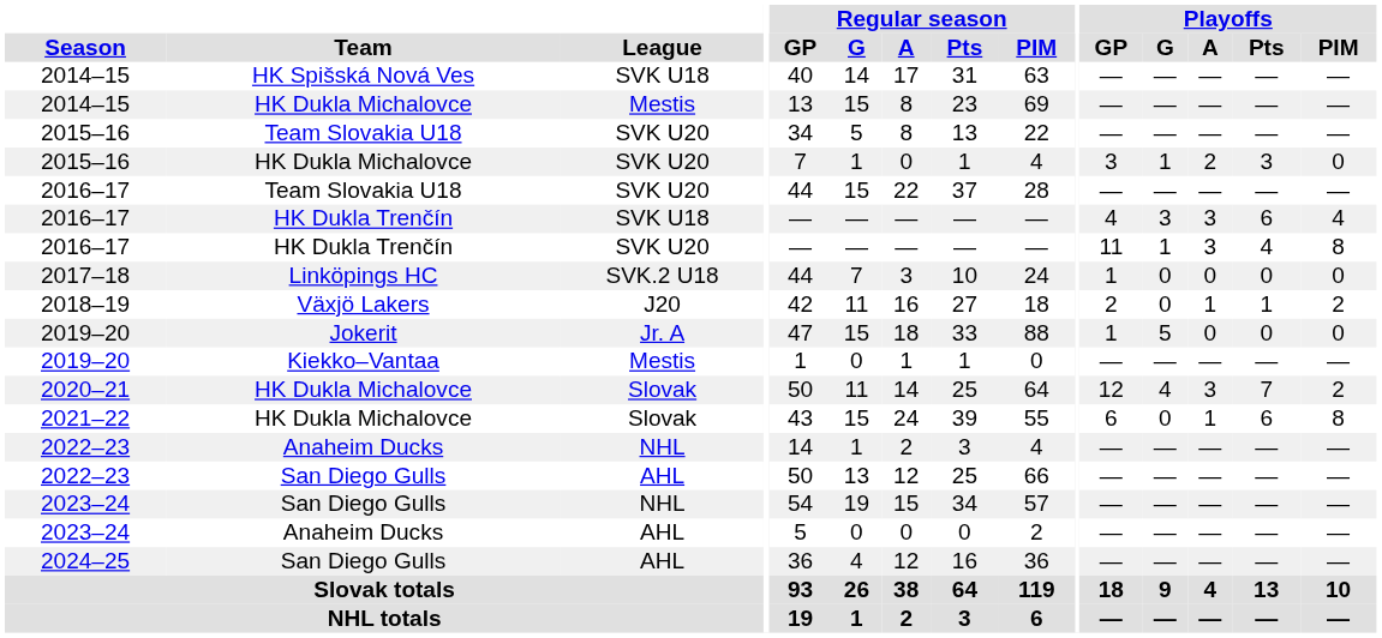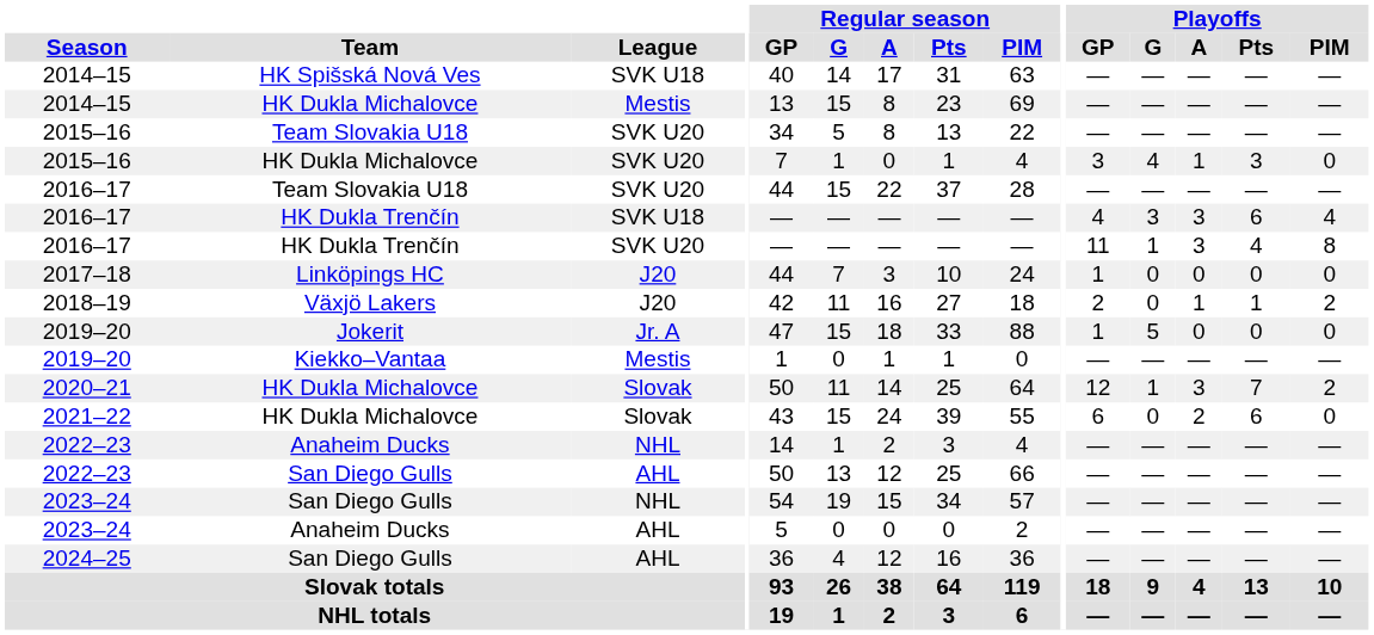 <table border="0" cellpadding="1" cellspacing="0" style="text-align:center; width:60em">
 <tr bgcolor="#e0e0e0">
 <th colspan="3" bgcolor="#ffffff"></th>
 <th rowspan="100" bgcolor="#ffffff"></th>
 <th colspan="5"><a href='#'>Regular season</a></th>
 <th rowspan="100" bgcolor="#ffffff"></th>
 <th colspan="5"><a href='#'>Playoffs</a></th>
 </tr>
 <tr bgcolor="#e0e0e0">
 <th><a href='#'>Season</a></th>
 <th>Team</th>
 <th>League</th>
 <th>GP</th>
 <th><a href='#'>G</a></th>
 <th><a href='#'>A</a></th>
 <th><a href='#'>Pts</a></th>
 <th><a href='#'>PIM</a></th>
 <th>GP</th>
 <th>G</th>
 <th>A</th>
 <th>Pts</th>
 <th>PIM</th>
 </tr>
 <tr>
 <td>2014–15</td>
 <td><a href='#'>HK Spišská Nová Ves</a></td>
 <td>SVK U18</td>
 <td>40</td>
 <td>14</td>
 <td>17</td>
 <td>31</td>
 <td>63</td>
 <td>—</td>
 <td>—</td>
 <td>—</td>
 <td>—</td>
 <td>—</td>
 </tr>
 <tr bgcolor="#f0f0f0">
 <td>2014–15</td>
 <td><a href='#'>HK Dukla Michalovce</a></td>
 <td><a href='#'>Mestis</a></td>
 <td>13</td>
 <td>15</td>
 <td>8</td>
 <td>23</td>
 <td>69</td>
 <td>—</td>
 <td>—</td>
 <td>—</td>
 <td>—</td>
 <td>—</td>
 </tr>
 <tr>
 <td>2015–16</td>
 <td><a href='#'>Team Slovakia U18</a></td>
 <td>SVK U20</td>
 <td>34</td>
 <td>5</td>
 <td>8</td>
 <td>13</td>
 <td>22</td>
 <td>—</td>
 <td>—</td>
 <td>—</td>
 <td>—</td>
 <td>—</td>
 </tr>
 <tr bgcolor="#f0f0f0">
 <td>2015–16</td>
 <td>HK Dukla Michalovce</td>
 <td>SVK U20</td>
 <td>7</td>
 <td>1</td>
 <td>0</td>
 <td>1</td>
 <td>4</td>
 <td>3</td>
+<td>4</td>
 <td>1</td>
-<td>2</td>
 <td>3</td>
 <td>0</td>
 </tr>
 <tr>
 <td>2016–17</td>
 <td>Team Slovakia U18</td>
 <td>SVK U20</td>
 <td>44</td>
 <td>15</td>
 <td>22</td>
 <td>37</td>
 <td>28</td>
 <td>—</td>
 <td>—</td>
 <td>—</td>
 <td>—</td>
 <td>—</td>
 </tr>
 <tr bgcolor="#f0f0f0">
 <td>2016–17</td>
 <td><a href='#'>HK Dukla Trenčín</a></td>
 <td>SVK U18</td>
 <td>—</td>
 <td>—</td>
 <td>—</td>
 <td>—</td>
 <td>—</td>
 <td>4</td>
 <td>3</td>
 <td>3</td>
 <td>6</td>
 <td>4</td>
 </tr>
 <tr>
 <td>2016–17</td>
 <td>HK Dukla Trenčín</td>
 <td>SVK U20</td>
 <td>—</td>
 <td>—</td>
 <td>—</td>
 <td>—</td>
 <td>—</td>
 <td>11</td>
 <td>1</td>
 <td>3</td>
 <td>4</td>
 <td>8</td>
 </tr>
 <tr bgcolor="#f0f0f0">
 <td>2017–18</td>
 <td><a href='#'>Linköpings HC</a></td>
-<td>SVK.2 U18</td>
+<td><a href='#'>J20</a></td>
 <td>44</td>
 <td>7</td>
 <td>3</td>
 <td>10</td>
 <td>24</td>
 <td>1</td>
 <td>0</td>
 <td>0</td>
 <td>0</td>
 <td>0</td>
 </tr>
 <tr>
 <td>2018–19</td>
 <td><a href='#'>Växjö Lakers</a></td>
 <td>J20</td>
 <td>42</td>
 <td>11</td>
 <td>16</td>
 <td>27</td>
 <td>18</td>
 <td>2</td>
 <td>0</td>
 <td>1</td>
 <td>1</td>
 <td>2</td>
 </tr>
 <tr bgcolor="#f0f0f0">
 <td>2019–20</td>
 <td><a href='#'>Jokerit</a></td>
 <td><a href='#'>Jr. A</a></td>
 <td>47</td>
 <td>15</td>
 <td>18</td>
 <td>33</td>
 <td>88</td>
 <td>1</td>
 <td>5</td>
 <td>0</td>
 <td>0</td>
 <td>0</td>
 </tr>
 <tr>
 <td><a href='#'>2019–20</a></td>
 <td><a href='#'>Kiekko–Vantaa</a></td>
 <td><a href='#'>Mestis</a></td>
 <td>1</td>
 <td>0</td>
 <td>1</td>
 <td>1</td>
 <td>0</td>
 <td>—</td>
 <td>—</td>
 <td>—</td>
 <td>—</td>
 <td>—</td>
 </tr>
 <tr bgcolor="#f0f0f0">
 <td><a href='#'>2020–21</a></td>
 <td><a href='#'>HK Dukla Michalovce</a></td>
 <td><a href='#'>Slovak</a></td>
 <td>50</td>
 <td>11</td>
 <td>14</td>
 <td>25</td>
 <td>64</td>
 <td>12</td>
-<td>4</td>
+<td>1</td>
 <td>3</td>
 <td>7</td>
 <td>2</td>
 </tr>
 <tr>
 <td><a href='#'>2021–22</a></td>
 <td>HK Dukla Michalovce</td>
 <td>Slovak</td>
 <td>43</td>
 <td>15</td>
 <td>24</td>
 <td>39</td>
 <td>55</td>
 <td>6</td>
 <td>0</td>
-<td>1</td>
+<td>2</td>
 <td>6</td>
-<td>8</td>
+<td>0</td>
 </tr>
 <tr bgcolor="#f0f0f0">
 <td><a href='#'>2022–23</a></td>
 <td><a href='#'>Anaheim Ducks</a></td>
 <td><a href='#'>NHL</a></td>
 <td>14</td>
 <td>1</td>
 <td>2</td>
 <td>3</td>
 <td>4</td>
 <td>—</td>
 <td>—</td>
 <td>—</td>
 <td>—</td>
 <td>—</td>
 </tr>
 <tr>
 <td><a href='#'>2022–23</a></td>
 <td><a href='#'>San Diego Gulls</a></td>
 <td><a href='#'>AHL</a></td>
 <td>50</td>
 <td>13</td>
 <td>12</td>
 <td>25</td>
 <td>66</td>
 <td>—</td>
 <td>—</td>
 <td>—</td>
 <td>—</td>
 <td>—</td>
 </tr>
 <tr bgcolor="#f0f0f0">
 <td><a href='#'>2023–24</a></td>
 <td>San Diego Gulls</td>
 <td>NHL</td>
 <td>54</td>
 <td>19</td>
 <td>15</td>
 <td>34</td>
 <td>57</td>
 <td>—</td>
 <td>—</td>
 <td>—</td>
 <td>—</td>
 <td>—</td>
 </tr>
 <tr>
 <td><a href='#'>2023–24</a></td>
 <td>Anaheim Ducks</td>
 <td>AHL</td>
 <td>5</td>
 <td>0</td>
 <td>0</td>
 <td>0</td>
 <td>2</td>
 <td>—</td>
 <td>—</td>
 <td>—</td>
 <td>—</td>
 <td>—</td>
 </tr>
 <tr bgcolor="#f0f0f0">
 <td><a href='#'>2024–25</a></td>
 <td>San Diego Gulls</td>
 <td>AHL</td>
 <td>36</td>
 <td>4</td>
 <td>12</td>
 <td>16</td>
 <td>36</td>
 <td>—</td>
 <td>—</td>
 <td>—</td>
 <td>—</td>
 <td>—</td>
 </tr>
 <tr bgcolor="#e0e0e0">
 <th colspan="3">Slovak totals</th>
 <th>93</th>
 <th>26</th>
 <th>38</th>
 <th>64</th>
 <th>119</th>
 <th>18</th>
 <th>9</th>
 <th>4</th>
 <th>13</th>
 <th>10</th>
 </tr>
 <tr bgcolor="#e0e0e0">
 <th colspan="3">NHL totals</th>
 <th>19</th>
 <th>1</th>
 <th>2</th>
 <th>3</th>
 <th>6</th>
 <th>—</th>
 <th>—</th>
 <th>—</th>
 <th>—</th>
 <th>—</th>
 </tr>
 </table>
